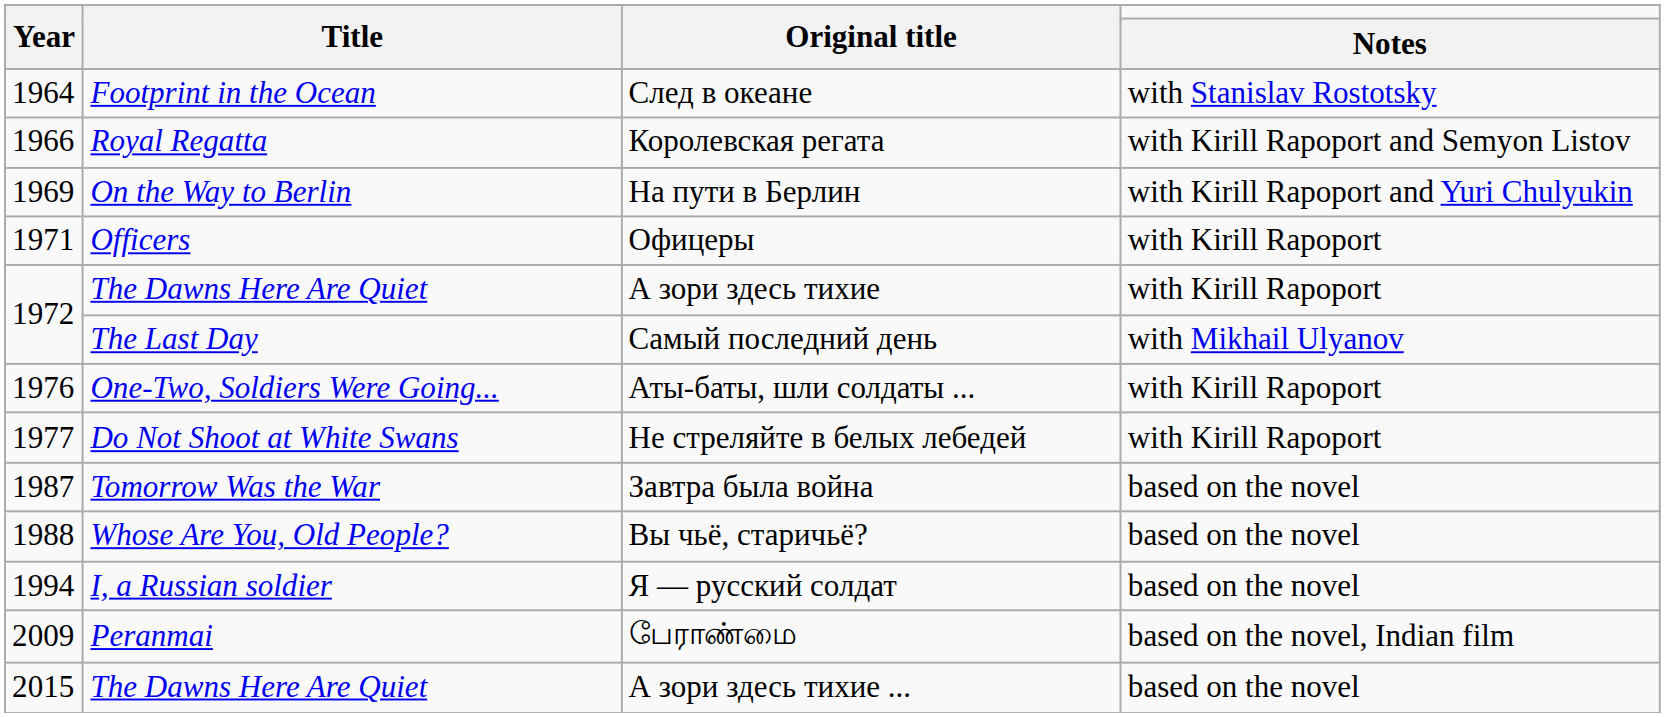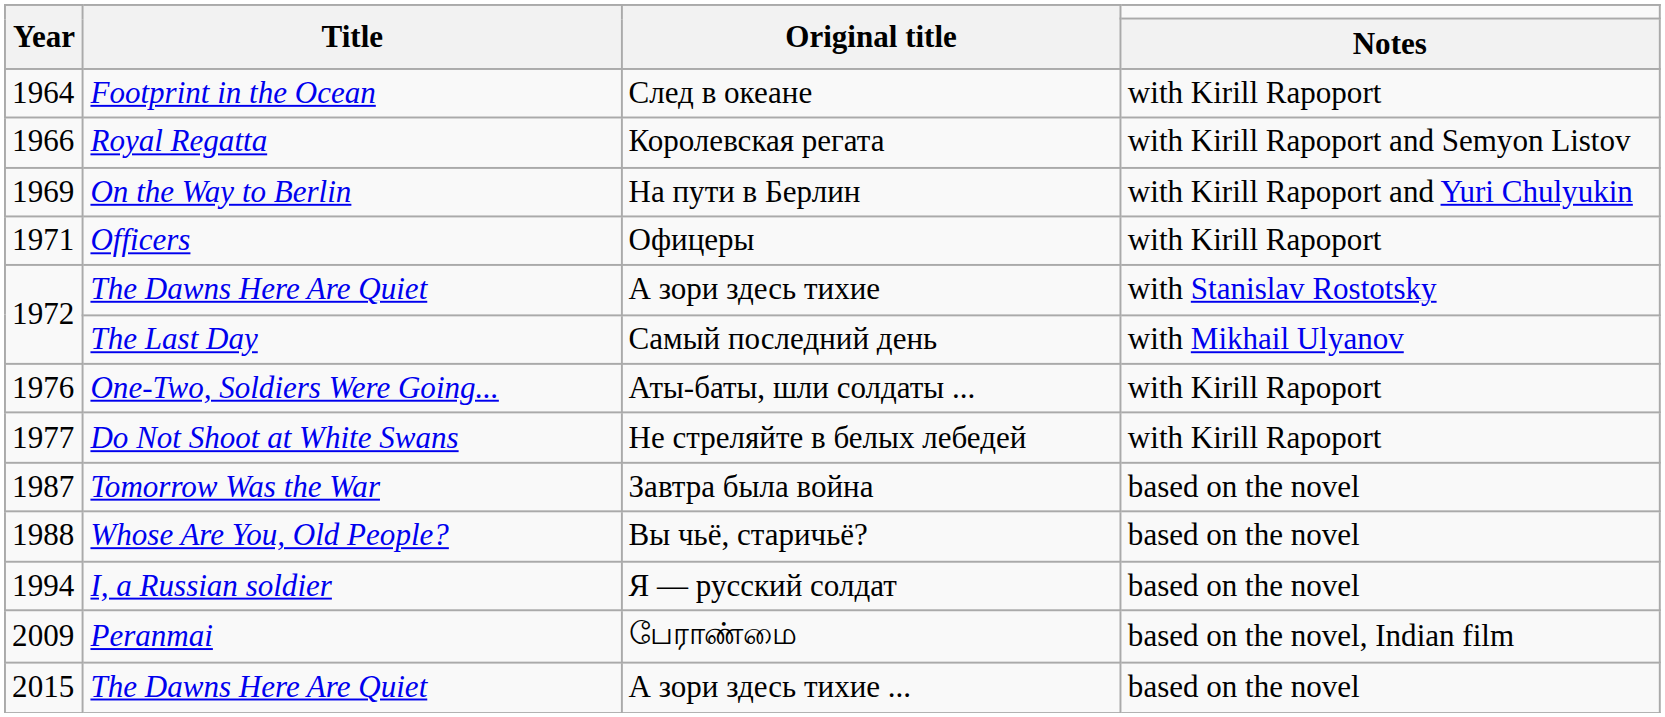 <table class="wikitable" style="margin-right: 0;">
 <tr>
 <th rowspan="2" width="33">Year</th>
 <th rowspan="2" width="270">Title</th>
 <th rowspan="2" width="250">Original title</th>
 <td></td>
 </tr>
 <tr>
 <th width="270">Notes</th>
 </tr>
 <tr>
 <td>1964</td>
 <td><em><a href='#'>Footprint in the Ocean</a></em></td>
 <td>След в океане</td>
-<td>with <a href='#'>Stanislav Rostotsky</a></td>
+<td>with Kirill Rapoport</td>
 </tr>
 <tr>
 <td>1966</td>
 <td><em><a href='#'>Royal Regatta</a></em></td>
 <td>Королевская регата</td>
 <td>with Kirill Rapoport and Semyon Listov</td>
 </tr>
 <tr>
 <td>1969</td>
 <td><em><a href='#'>On the Way to Berlin</a></em></td>
 <td>На пути в Берлин</td>
 <td>with Kirill Rapoport and <a href='#'>Yuri Chulyukin</a></td>
 </tr>
 <tr>
 <td>1971</td>
 <td><em><a href='#'>Officers</a></em></td>
 <td>Офицеры</td>
 <td>with Kirill Rapoport</td>
 </tr>
 <tr>
 <td rowspan="2">1972</td>
 <td><em><a href='#'>The Dawns Here Are Quiet</a></em></td>
 <td>А зори здесь тихие</td>
-<td>with Kirill Rapoport</td>
+<td>with <a href='#'>Stanislav Rostotsky</a></td>
 </tr>
 <tr>
 <td><em><a href='#'>The Last Day</a></em></td>
 <td>Самый последний день</td>
 <td>with <a href='#'>Mikhail Ulyanov</a></td>
 </tr>
 <tr>
 <td>1976</td>
 <td><em><a href='#'>One-Two, Soldiers Were Going...</a></em></td>
 <td>Аты-баты, шли солдаты ...</td>
 <td>with Kirill Rapoport</td>
 </tr>
 <tr>
 <td>1977</td>
 <td><em><a href='#'>Do Not Shoot at White Swans</a></em></td>
 <td>Не стреляйте в белых лебедей</td>
 <td>with Kirill Rapoport</td>
 </tr>
 <tr>
 <td>1987</td>
 <td><em><a href='#'>Tomorrow Was the War</a></em></td>
 <td>Завтра была война</td>
 <td>based on the novel</td>
 </tr>
 <tr>
 <td>1988</td>
 <td><em><a href='#'>Whose Are You, Old People?</a></em></td>
 <td>Вы чьё, старичьё?</td>
 <td>based on the novel</td>
 </tr>
 <tr>
 <td>1994</td>
 <td><em><a href='#'>I, a Russian soldier</a></em></td>
 <td>Я — русский солдат</td>
 <td>based on the novel</td>
 </tr>
 <tr>
 <td>2009</td>
 <td><em><a href='#'>Peranmai</a></em></td>
 <td>பேராண்மை</td>
 <td>based on the novel, Indian film</td>
 </tr>
 <tr>
 <td>2015</td>
 <td><em><a href='#'>The Dawns Here Are Quiet</a></em></td>
 <td>А зори здесь тихие ...</td>
 <td>based on the novel</td>
 </tr>
 </table>
